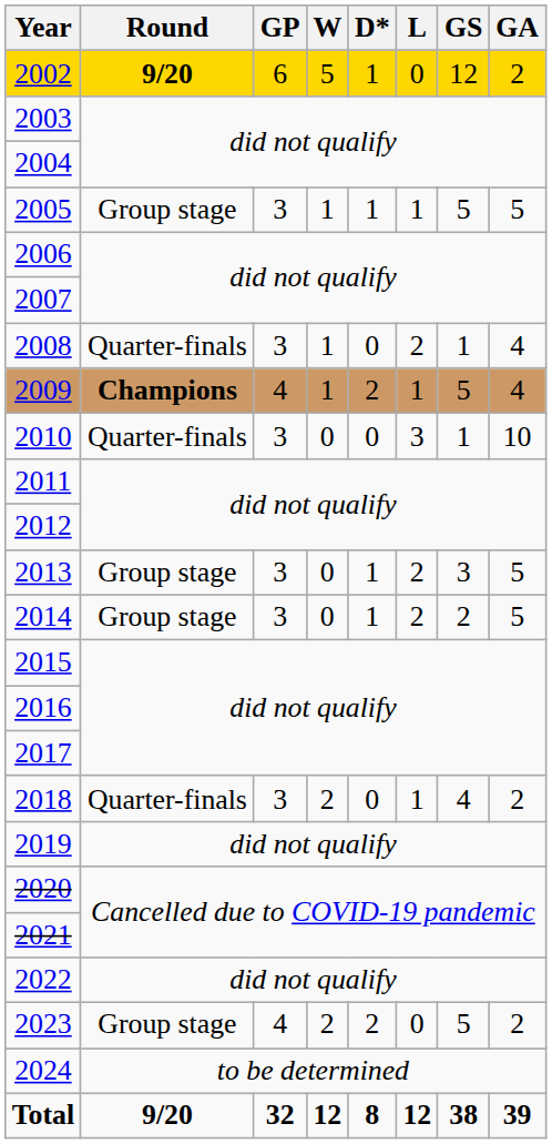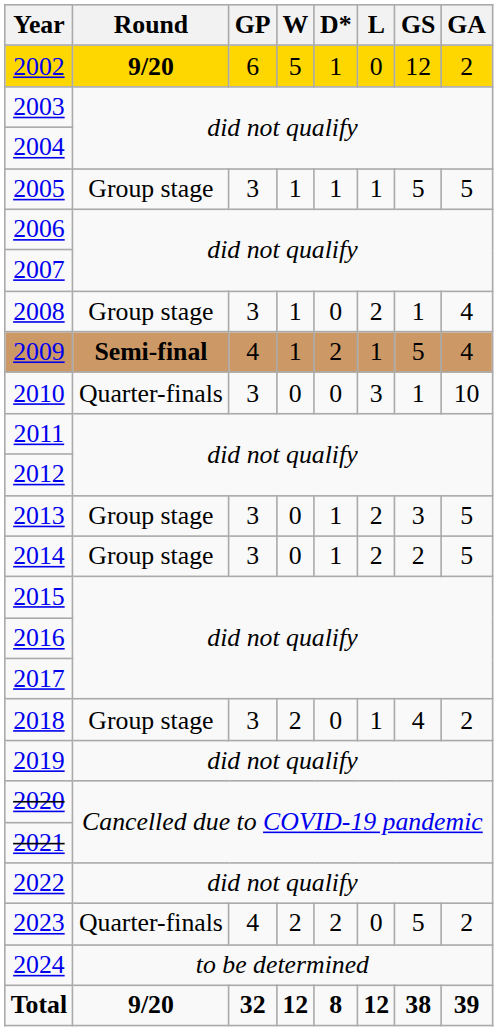 <table class="wikitable" style="text-align: center;">
 <tr>
 <th>Year</th>
 <th>Round</th>
 <th>GP</th>
 <th>W</th>
 <th>D*</th>
 <th>L</th>
 <th>GS</th>
 <th>GA</th>
 </tr>
 <tr bgcolor=gold>
 <td> <a href='#'>2002</a></td>
 <td><strong>9/20</strong></td>
 <td>6</td>
 <td>5</td>
 <td>1</td>
 <td>0</td>
 <td>12</td>
 <td>2</td>
 </tr>
 <tr>
 <td> <a href='#'>2003</a></td>
 <td rowspan=2 colspan=8><em>did not qualify</em></td>
 </tr>
 <tr>
 <td> <a href='#'>2004</a></td>
 </tr>
 <tr>
 <td> <a href='#'>2005</a></td>
 <td>Group stage</td>
 <td>3</td>
 <td>1</td>
 <td>1</td>
 <td>1</td>
 <td>5</td>
 <td>5</td>
 </tr>
 <tr>
 <td> <a href='#'>2006</a></td>
 <td rowspan=2 colspan=8><em>did not qualify</em></td>
 </tr>
 <tr>
 <td> <a href='#'>2007</a></td>
 </tr>
 <tr>
 <td> <a href='#'>2008</a></td>
-<td>Quarter-finals</td>
+<td>Group stage</td>
 <td>3</td>
 <td>1</td>
 <td>0</td>
 <td>2</td>
 <td>1</td>
 <td>4</td>
 </tr>
 <tr bgcolor="#cc9966">
 <td> <a href='#'>2009</a></td>
-<td><strong>Champions</strong></td>
+<td><strong>Semi-final</strong></td>
 <td>4</td>
 <td>1</td>
 <td>2</td>
 <td>1</td>
 <td>5</td>
 <td>4</td>
 </tr>
 <tr>
 <td> <a href='#'>2010</a></td>
 <td>Quarter-finals</td>
 <td>3</td>
 <td>0</td>
 <td>0</td>
 <td>3</td>
 <td>1</td>
 <td>10</td>
 </tr>
 <tr>
 <td> <a href='#'>2011</a></td>
 <td rowspan=2 colspan=8><em>did not qualify</em></td>
 </tr>
 <tr>
 <td> <a href='#'>2012</a></td>
 </tr>
 <tr>
 <td> <a href='#'>2013</a></td>
 <td>Group stage</td>
 <td>3</td>
 <td>0</td>
 <td>1</td>
 <td>2</td>
 <td>3</td>
 <td>5</td>
 </tr>
 <tr>
 <td> <a href='#'>2014</a></td>
 <td>Group stage</td>
 <td>3</td>
 <td>0</td>
 <td>1</td>
 <td>2</td>
 <td>2</td>
 <td>5</td>
 </tr>
 <tr>
 <td> <a href='#'>2015</a></td>
 <td rowspan=3 colspan=8><em>did not qualify</em></td>
 </tr>
 <tr>
 <td> <a href='#'>2016</a></td>
 </tr>
 <tr>
 <td> <a href='#'>2017</a></td>
 </tr>
 <tr>
 <td> <a href='#'>2018</a></td>
-<td>Quarter-finals</td>
+<td>Group stage</td>
 <td>3</td>
 <td>2</td>
 <td>0</td>
 <td>1</td>
 <td>4</td>
 <td>2</td>
 </tr>
 <tr>
 <td> <a href='#'>2019</a></td>
 <td colspan=8><em>did not qualify</em></td>
 </tr>
 <tr>
 <td> <s><a href='#'>2020</a></s></td>
 <td rowspan=2 colspan=8><em>Cancelled due to <a href='#'>COVID-19 pandemic</a></em></td>
 </tr>
 <tr>
 <td> <s><a href='#'>2021</a></s></td>
 </tr>
 <tr>
 <td> <a href='#'>2022</a></td>
 <td colspan=8><em>did not qualify</em></td>
 </tr>
 <tr>
 <td> <a href='#'>2023</a></td>
-<td>Group stage</td>
+<td>Quarter-finals</td>
 <td>4</td>
 <td>2</td>
 <td>2</td>
 <td>0</td>
 <td>5</td>
 <td>2</td>
 </tr>
 <tr>
 <td> <a href='#'>2024</a></td>
 <td colspan=8><em>to be determined</em></td>
 </tr>
 <tr>
 <td><strong>Total</strong></td>
 <td><strong>9/20</strong></td>
 <td><strong>32</strong></td>
 <td><strong>12</strong></td>
 <td><strong>8</strong></td>
 <td><strong>12</strong></td>
 <td><strong>38</strong></td>
 <td><strong>39</strong></td>
 </tr>
 </table>
